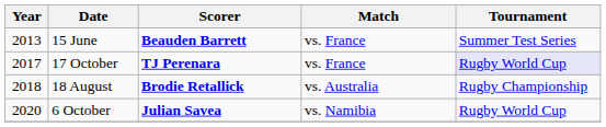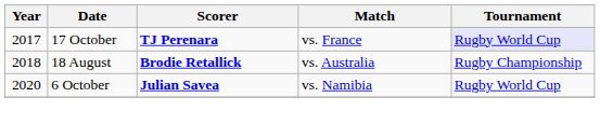 <table class="wikitable">
 <tr>
 <th width=40>Year</th>
 <th width=90>Date</th>
 <th width=170>Scorer</th>
 <th width=160>Match</th>
 <th width=150>Tournament</th>
-</tr>
-<tr>
-<td align=center>2013</td>
-<td>15 June</td>
-<td><strong><a href='#'>Beauden Barrett</a></strong></td>
-<td>vs. <a href='#'>France</a></td>
-<td><a href='#'>Summer Test Series</a></td>
 </tr>
 <tr>
 <td align=center>2017</td>
 <td>17 October</td>
 <td><strong><a href='#'>TJ Perenara</a></strong></td>
 <td>vs. <a href='#'>France</a></td>
 <td style="background: lavender;"><a href='#'>Rugby World Cup</a></td>
 </tr>
 <tr>
 <td align=center>2018</td>
 <td>18 August</td>
 <td><strong><a href='#'>Brodie Retallick</a></strong></td>
 <td>vs. <a href='#'>Australia</a></td>
 <td><a href='#'>Rugby Championship</a></td>
 </tr>
 <tr>
 <td align=center>2020</td>
 <td>6 October</td>
 <td><strong><a href='#'>Julian Savea</a></strong></td>
 <td>vs. <a href='#'>Namibia</a></td>
 <td><a href='#'>Rugby World Cup</a></td>
 </tr>
 <tr>
 </tr>
 </table>
